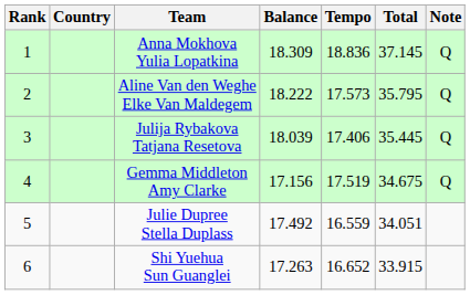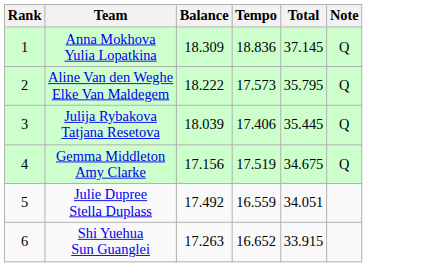 <table class="wikitable sortable" style="text-align:center">
 <tr>
 <th scope=col>Rank</th>
-<th scope=col>Country</th>
 <th scope=col>Team</th>
 <th scope=col>Balance</th>
 <th scope=col>Tempo</th>
 <th scope=col>Total</th>
 <th>Note</th>
 </tr>
 <tr bgcolor=ccffcc>
 <td>1</td>
-<td align=left></td>
 <td><a href='#'>Anna Mokhova</a><br><a href='#'>Yulia Lopatkina</a></td>
 <td>18.309</td>
 <td>18.836</td>
 <td>37.145</td>
 <td>Q</td>
 </tr>
 <tr bgcolor=ccffcc>
 <td>2</td>
-<td align=left></td>
 <td><a href='#'>Aline Van den Weghe</a><br><a href='#'>Elke Van Maldegem</a></td>
 <td>18.222</td>
 <td>17.573</td>
 <td>35.795</td>
 <td>Q</td>
 </tr>
 <tr bgcolor=ccffcc>
 <td>3</td>
-<td align=left></td>
 <td><a href='#'>Julija Rybakova</a><br><a href='#'>Tatjana Resetova</a></td>
 <td>18.039</td>
 <td>17.406</td>
 <td>35.445</td>
 <td>Q</td>
 </tr>
 <tr bgcolor=ccffcc>
 <td>4</td>
-<td align=left></td>
 <td><a href='#'>Gemma Middleton</a><br><a href='#'>Amy Clarke</a></td>
 <td>17.156</td>
 <td>17.519</td>
 <td>34.675</td>
 <td>Q</td>
 </tr>
 <tr>
 <td>5</td>
-<td align=left></td>
 <td><a href='#'>Julie Dupree</a><br><a href='#'>Stella Duplass</a></td>
 <td>17.492</td>
 <td>16.559</td>
 <td>34.051</td>
 <td></td>
 </tr>
 <tr>
 <td>6</td>
-<td align=left></td>
 <td><a href='#'>Shi Yuehua</a><br><a href='#'>Sun Guanglei</a></td>
 <td>17.263</td>
 <td>16.652</td>
 <td>33.915</td>
 <td></td>
 </tr>
 </table>
